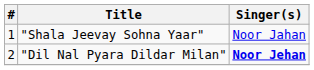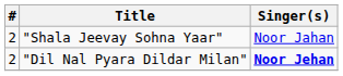 <table class="wikitable">
 <tr>
 <th>#</th>
 <th>Title</th>
 <th>Singer(s)</th>
 </tr>
 <tr>
-<td>1</td>
+<td>2</td>
 <td>"Shala Jeevay Sohna Yaar"</td>
 <td><a href='#'>Noor Jahan</a></td>
 </tr>
 <tr>
 <td>2</td>
 <td>"Dil Nal Pyara Dildar Milan"</td>
 <td><strong><a href='#'>Noor Jehan</a></strong></td>
 </tr>
 <tr>
 </tr>
 </table>
